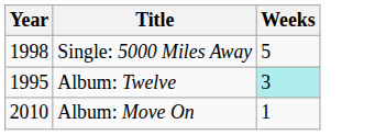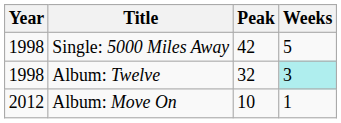 <table class="wikitable">
 <tr>
 <th>Year</th>
 <th>Title</th>
+<th>Peak</th>
 <th>Weeks</th>
 </tr>
 <tr>
 <td>1998</td>
 <td>Single: <em>5000  Miles Away</em></td>
+<td>42</td>
 <td>5</td>
 </tr>
 <tr>
-<td>1995</td>
+<td>1998</td>
 <td>Album: <em>Twelve</em></td>
+<td>32</td>
 <td style="background: paleturquoise;">3</td>
 </tr>
 <tr>
-<td>2010</td>
+<td>2012</td>
 <td>Album: <em>Move On</em></td>
+<td>10</td>
 <td>1</td>
 </tr>
 </table>
